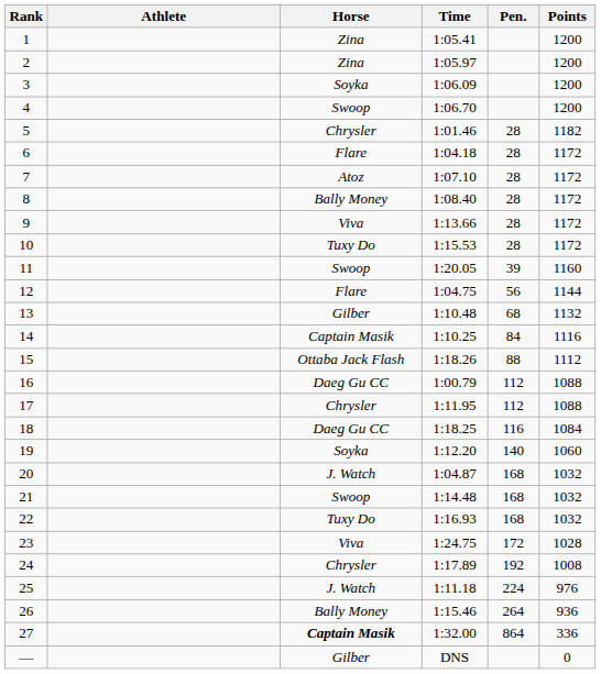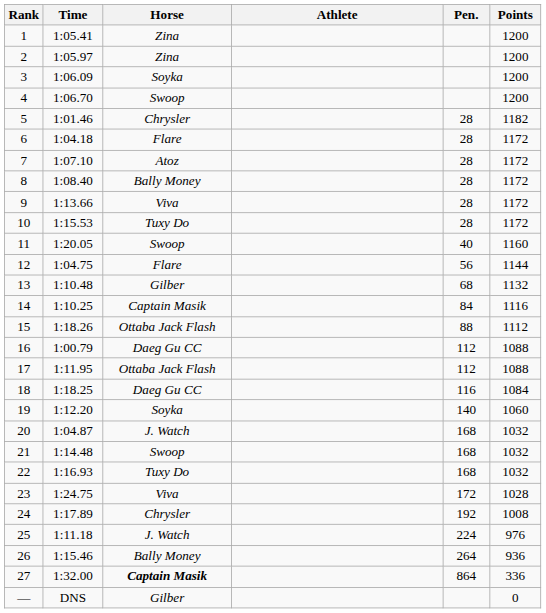 <table class=wikitable style="text-align:center">
 <tr>
 <th width=40>Rank</th>
+<th width=65>Time</th>
+<th width=150>Horse</th>
 <th width=250>Athlete</th>
-<th width=150>Horse</th>
-<th width=65>Time</th>
 <th width=50>Pen.</th>
 <th width=55>Points</th>
 </tr>
 <tr>
 <td>1</td>
+<td>1:05.41</td>
+<td><em>Zina</em></td>
 <td align=left></td>
-<td><em>Zina</em></td>
-<td>1:05.41</td>
 <td></td>
 <td>1200</td>
 </tr>
 <tr>
 <td>2</td>
+<td>1:05.97</td>
+<td><em>Zina</em></td>
 <td align=left></td>
-<td><em>Zina</em></td>
-<td>1:05.97</td>
 <td></td>
 <td>1200</td>
 </tr>
 <tr>
 <td>3</td>
+<td>1:06.09</td>
+<td><em>Soyka</em></td>
 <td align=left></td>
-<td><em>Soyka</em></td>
-<td>1:06.09</td>
 <td></td>
 <td>1200</td>
 </tr>
 <tr>
 <td>4</td>
+<td>1:06.70</td>
+<td><em>Swoop</em></td>
 <td align=left></td>
-<td><em>Swoop</em></td>
-<td>1:06.70</td>
 <td></td>
 <td>1200</td>
 </tr>
 <tr>
 <td>5</td>
+<td>1:01.46</td>
+<td><em>Chrysler</em></td>
 <td align=left></td>
-<td><em>Chrysler</em></td>
-<td>1:01.46</td>
 <td>28</td>
 <td>1182</td>
 </tr>
 <tr>
 <td>6</td>
+<td>1:04.18</td>
+<td><em>Flare</em></td>
 <td align=left></td>
-<td><em>Flare</em></td>
-<td>1:04.18</td>
 <td>28</td>
 <td>1172</td>
 </tr>
 <tr>
 <td>7</td>
+<td>1:07.10</td>
+<td><em>Atoz</em></td>
 <td align=left></td>
-<td><em>Atoz</em></td>
-<td>1:07.10</td>
 <td>28</td>
 <td>1172</td>
 </tr>
 <tr>
 <td>8</td>
+<td>1:08.40</td>
+<td><em>Bally Money</em></td>
 <td align=left></td>
-<td><em>Bally Money</em></td>
-<td>1:08.40</td>
 <td>28</td>
 <td>1172</td>
 </tr>
 <tr>
 <td>9</td>
+<td>1:13.66</td>
+<td><em>Viva</em></td>
 <td align=left></td>
-<td><em>Viva</em></td>
-<td>1:13.66</td>
 <td>28</td>
 <td>1172</td>
 </tr>
 <tr>
 <td>10</td>
+<td>1:15.53</td>
+<td><em>Tuxy Do</em></td>
 <td align=left></td>
-<td><em>Tuxy Do</em></td>
-<td>1:15.53</td>
 <td>28</td>
 <td>1172</td>
 </tr>
 <tr>
 <td>11</td>
+<td>1:20.05</td>
+<td><em>Swoop</em></td>
 <td align=left></td>
-<td><em>Swoop</em></td>
-<td>1:20.05</td>
-<td>39</td>
+<td>40</td>
 <td>1160</td>
 </tr>
 <tr>
 <td>12</td>
+<td>1:04.75</td>
+<td><em>Flare</em></td>
 <td align=left></td>
-<td><em>Flare</em></td>
-<td>1:04.75</td>
 <td>56</td>
 <td>1144</td>
 </tr>
 <tr>
 <td>13</td>
+<td>1:10.48</td>
+<td><em>Gilber</em></td>
 <td align=left></td>
-<td><em>Gilber</em></td>
-<td>1:10.48</td>
 <td>68</td>
 <td>1132</td>
 </tr>
 <tr>
 <td>14</td>
+<td>1:10.25</td>
+<td><em>Captain Masik</em></td>
 <td align=left></td>
-<td><em>Captain Masik</em></td>
-<td>1:10.25</td>
 <td>84</td>
 <td>1116</td>
 </tr>
 <tr>
 <td>15</td>
+<td>1:18.26</td>
+<td><em>Ottaba Jack Flash</em></td>
 <td align=left></td>
-<td><em>Ottaba Jack Flash</em></td>
-<td>1:18.26</td>
 <td>88</td>
 <td>1112</td>
 </tr>
 <tr>
 <td>16</td>
+<td>1:00.79</td>
+<td><em>Daeg Gu CC</em></td>
 <td align=left></td>
-<td><em>Daeg Gu CC</em></td>
-<td>1:00.79</td>
 <td>112</td>
 <td>1088</td>
 </tr>
 <tr>
 <td>17</td>
+<td>1:11.95</td>
+<td><em>Ottaba Jack Flash</em></td>
 <td align=left></td>
-<td><em>Chrysler</em></td>
-<td>1:11.95</td>
 <td>112</td>
 <td>1088</td>
 </tr>
 <tr>
 <td>18</td>
+<td>1:18.25</td>
+<td><em>Daeg Gu CC</em></td>
 <td align=left></td>
-<td><em>Daeg Gu CC</em></td>
-<td>1:18.25</td>
 <td>116</td>
 <td>1084</td>
 </tr>
 <tr>
 <td>19</td>
+<td>1:12.20</td>
+<td><em>Soyka</em></td>
 <td align=left></td>
-<td><em>Soyka</em></td>
-<td>1:12.20</td>
 <td>140</td>
 <td>1060</td>
 </tr>
 <tr>
 <td>20</td>
+<td>1:04.87</td>
+<td><em>J. Watch</em></td>
 <td align=left></td>
-<td><em>J. Watch</em></td>
-<td>1:04.87</td>
 <td>168</td>
 <td>1032</td>
 </tr>
 <tr>
 <td>21</td>
+<td>1:14.48</td>
+<td><em>Swoop</em></td>
 <td align=left></td>
-<td><em>Swoop</em></td>
-<td>1:14.48</td>
 <td>168</td>
 <td>1032</td>
 </tr>
 <tr>
 <td>22</td>
+<td>1:16.93</td>
+<td><em>Tuxy Do</em></td>
 <td align=left></td>
-<td><em>Tuxy Do</em></td>
-<td>1:16.93</td>
 <td>168</td>
 <td>1032</td>
 </tr>
 <tr>
 <td>23</td>
+<td>1:24.75</td>
+<td><em>Viva</em></td>
 <td align=left></td>
-<td><em>Viva</em></td>
-<td>1:24.75</td>
 <td>172</td>
 <td>1028</td>
 </tr>
 <tr>
 <td>24</td>
+<td>1:17.89</td>
+<td><em>Chrysler</em></td>
 <td align=left></td>
-<td><em>Chrysler</em></td>
-<td>1:17.89</td>
 <td>192</td>
 <td>1008</td>
 </tr>
 <tr>
 <td>25</td>
+<td>1:11.18</td>
+<td><em>J. Watch</em></td>
 <td align=left></td>
-<td><em>J. Watch</em></td>
-<td>1:11.18</td>
 <td>224</td>
 <td>976</td>
 </tr>
 <tr>
 <td>26</td>
+<td>1:15.46</td>
+<td><em>Bally Money</em></td>
 <td align=left></td>
-<td><em>Bally Money</em></td>
-<td>1:15.46</td>
 <td>264</td>
 <td>936</td>
 </tr>
 <tr>
 <td>27</td>
+<td>1:32.00</td>
+<td><strong><em>Captain Masik</em></strong></td>
 <td align=left></td>
-<td><strong><em>Captain Masik</em></strong></td>
-<td>1:32.00</td>
 <td>864</td>
 <td>336</td>
 </tr>
 <tr>
 <td>—</td>
+<td>DNS</td>
+<td><em>Gilber</em></td>
 <td align=left></td>
-<td><em>Gilber</em></td>
-<td>DNS</td>
 <td></td>
 <td>0</td>
 </tr>
 </table>
